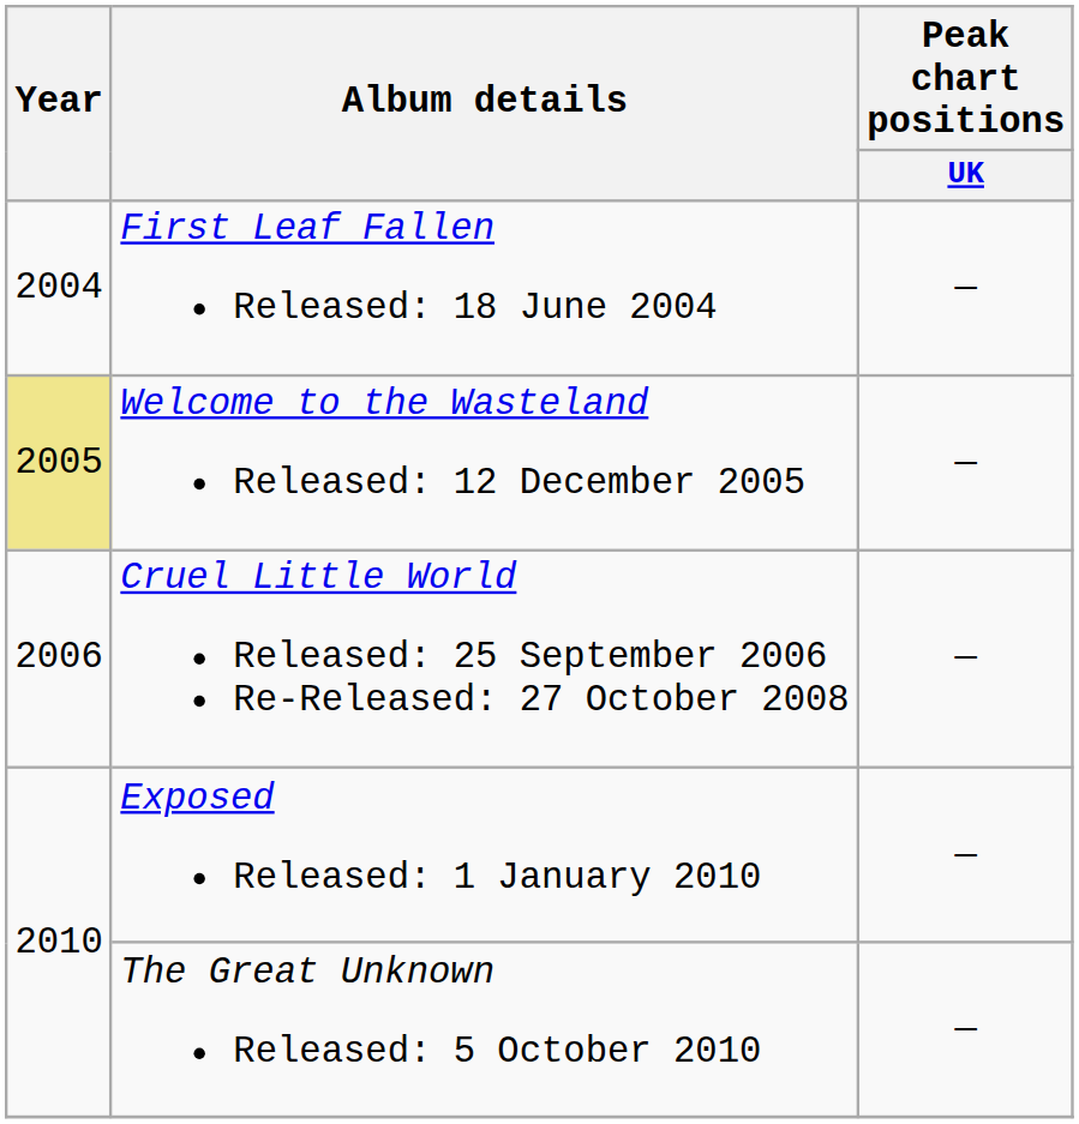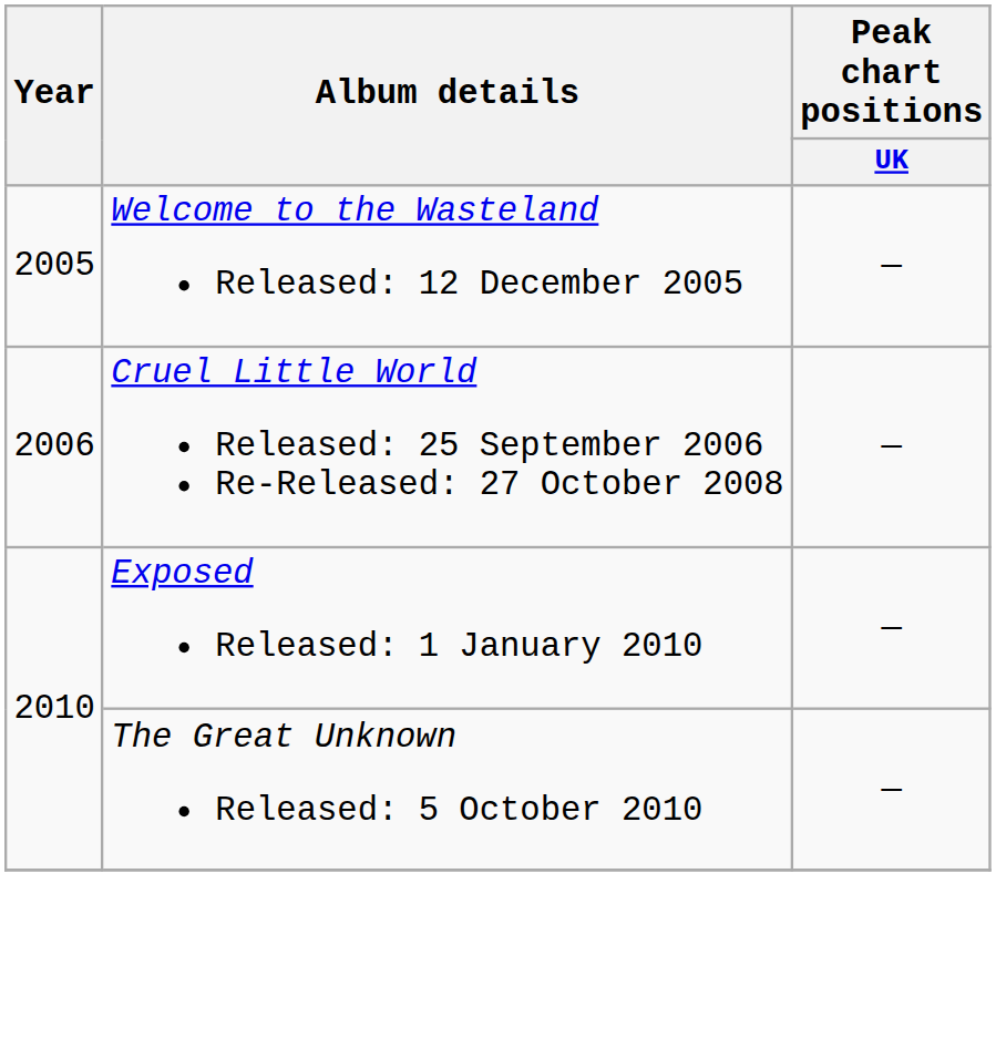 <table class="wikitable" style="text-align:center;">
 <tr>
 <th rowspan="2">Year</th>
 <th rowspan="2">Album details</th>
 <th colspan="1">Peak chart positions</th>
 </tr>
 <tr style=font-size:smaller;>
 <th width="30"><a href='#'>UK</a></th>
 </tr>
 <tr>
-<td>2004</td>
-<td align="left"><em><a href='#'>First Leaf Fallen</a></em><br><ul><li>Released: 18 June 2004</li></ul></td>
-<td>—</td>
-</tr>
-<tr>
-<td style="background: khaki;">2005</td>
+<td>2005</td>
 <td align="left"><em><a href='#'>Welcome to the Wasteland</a></em><br><ul><li>Released: 12 December 2005</li></ul></td>
 <td>—</td>
 </tr>
 <tr>
 <td>2006</td>
 <td align="left"><em><a href='#'>Cruel Little World</a></em><br><ul><li>Released: 25 September 2006</li><li>Re-Released: 27 October 2008</li></ul></td>
 <td>—</td>
 </tr>
 <tr>
 <td rowspan="2">2010</td>
 <td align="left"><em><a href='#'>Exposed</a></em><br><ul><li>Released: 1 January 2010</li></ul></td>
 <td>—</td>
 </tr>
 <tr>
 <td align="left"><em>The Great Unknown</em><br><ul><li>Released: 5 October 2010</li></ul></td>
 <td>—</td>
 </tr>
 <tr>
 </tr>
 </table>
